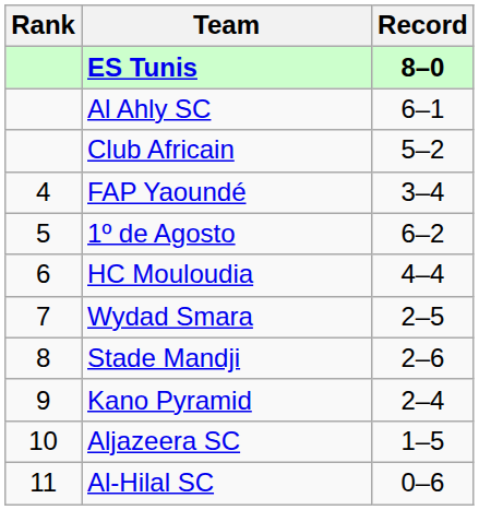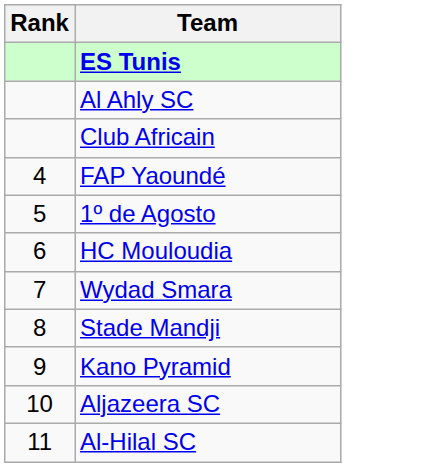 <table class=wikitable style="text-align:center;">
 <tr>
 <th>Rank</th>
 <th width=170>Team</th>
-<th>Record</th>
 </tr>
 <tr bgcolor=#ccffcc>
 <td></td>
 <td align=left> <strong><a href='#'>ES Tunis</a></strong></td>
-<td><strong>8–0</strong></td>
 </tr>
 <tr>
 <td></td>
 <td align=left> <a href='#'>Al Ahly SC</a></td>
-<td>6–1</td>
 </tr>
 <tr>
 <td></td>
 <td align=left> <a href='#'>Club Africain</a></td>
-<td>5–2</td>
 </tr>
 <tr>
 <td>4</td>
 <td align=left> <a href='#'>FAP Yaoundé</a></td>
-<td>3–4</td>
 </tr>
 <tr>
 <td>5</td>
 <td align=left> <a href='#'>1º de Agosto</a></td>
-<td>6–2</td>
 </tr>
 <tr>
 <td>6</td>
 <td align=left> <a href='#'>HC Mouloudia</a></td>
-<td>4–4</td>
 </tr>
 <tr>
 <td>7</td>
 <td align=left> <a href='#'>Wydad Smara</a></td>
-<td>2–5</td>
 </tr>
 <tr>
 <td>8</td>
 <td align=left> <a href='#'>Stade Mandji</a></td>
-<td>2–6</td>
 </tr>
 <tr>
 <td>9</td>
 <td align=left> <a href='#'>Kano Pyramid</a></td>
-<td>2–4</td>
 </tr>
 <tr>
 <td>10</td>
 <td align=left> <a href='#'>Aljazeera SC</a></td>
-<td>1–5</td>
 </tr>
 <tr>
 <td>11</td>
 <td align=left> <a href='#'>Al-Hilal SC</a></td>
-<td>0–6</td>
 </tr>
 </table>
